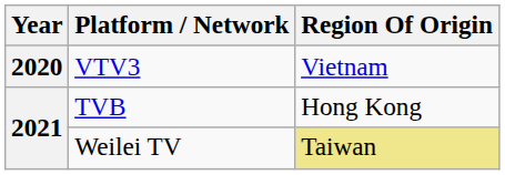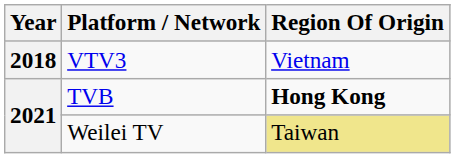 <table class="wikitable">
 <tr>
 <th>Year</th>
 <th>Platform / Network</th>
 <th>Region Of Origin</th>
 </tr>
 <tr>
-<th rowspan="1">2020</th>
+<th rowspan="1">2018</th>
 <td><a href='#'>VTV3</a></td>
 <td><a href='#'>Vietnam</a></td>
 </tr>
 <tr>
 <th rowspan="2">2021</th>
 <td><a href='#'>TVB</a></td>
-<td>Hong Kong</td>
+<td><strong>Hong Kong</strong></td>
 </tr>
 <tr>
 <td>Weilei TV</td>
 <td style="background: khaki;">Taiwan</td>
 </tr>
 </table>
